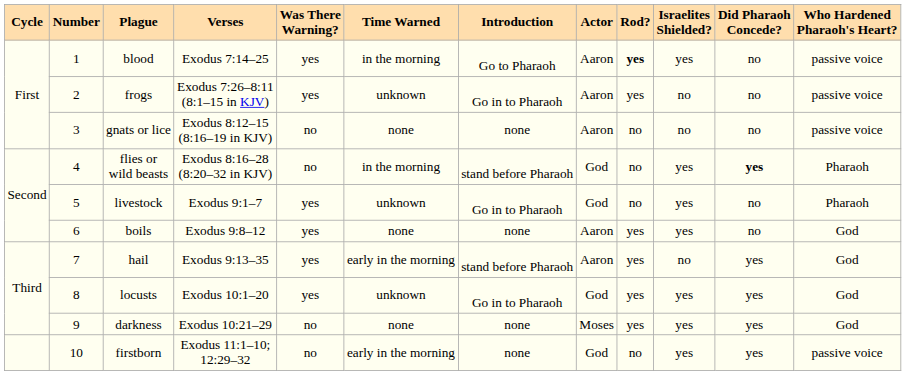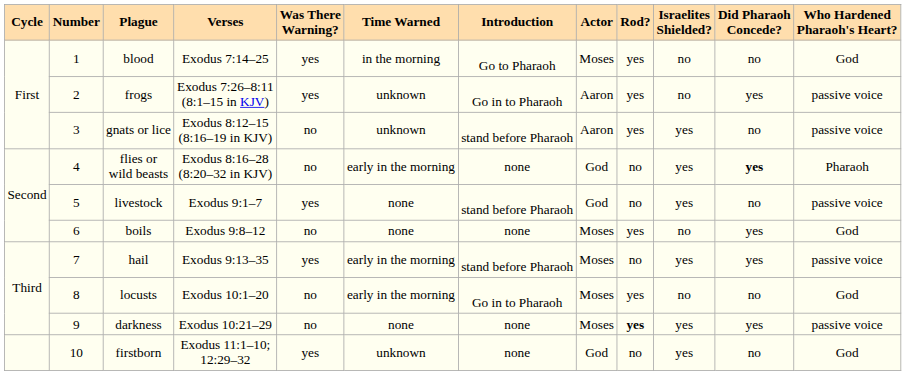 <table class="wikitable" style="background:Ivory; text-align:center">
 <tr>
 <th style="background:Navajowhite;">Cycle</th>
 <th style="background:Navajowhite;">Number</th>
 <th style="background:Navajowhite;">Plague</th>
 <th style="background:Navajowhite;">Verses</th>
 <th style="background:Navajowhite;">Was There<br>Warning?</th>
 <th style="background:Navajowhite;">Time Warned</th>
 <th style="background:Navajowhite;">Introduction</th>
 <th style="background:Navajowhite;">Actor</th>
 <th style="background:Navajowhite;">Rod?</th>
 <th style="background:Navajowhite;">Israelites<br>Shielded?</th>
 <th style="background:Navajowhite;">Did Pharaoh<br>Concede?</th>
 <th style="background:Navajowhite;">Who Hardened<br>Pharaoh's Heart?</th>
 </tr>
 <tr>
 <td rowspan=3>First</td>
 <td>1</td>
 <td>blood</td>
 <td>Exodus 7:14–25</td>
 <td>yes</td>
 <td>in the morning</td>
 <td><br>Go to Pharaoh</td>
-<td>Aaron</td>
-<td><strong>yes</strong></td>
+<td>Moses</td>
 <td>yes</td>
 <td>no</td>
-<td>passive voice</td>
+<td>no</td>
+<td>God</td>
 </tr>
 <tr>
 <td>2</td>
 <td>frogs</td>
 <td>Exodus 7:26–8:11<br>(8:1–15 in <a href='#'>KJV</a>)</td>
 <td>yes</td>
 <td>unknown</td>
 <td><br>Go in to Pharaoh</td>
 <td>Aaron</td>
 <td>yes</td>
 <td>no</td>
-<td>no</td>
+<td>yes</td>
 <td>passive voice</td>
 </tr>
 <tr>
 <td>3</td>
 <td>gnats or lice</td>
 <td>Exodus 8:12–15<br>(8:16–19 in KJV)</td>
 <td>no</td>
-<td>none</td>
-<td>none</td>
+<td>unknown</td>
+<td><br>stand before Pharaoh</td>
 <td>Aaron</td>
-<td>no</td>
-<td>no</td>
+<td>yes</td>
+<td>yes</td>
 <td>no</td>
 <td>passive voice</td>
 </tr>
 <tr>
 <td rowspan=3>Second</td>
 <td>4</td>
 <td>flies or<br>wild beasts</td>
 <td>Exodus 8:16–28<br>(8:20–32 in KJV)</td>
 <td>no</td>
-<td>in the morning</td>
-<td><br>stand before Pharaoh</td>
+<td>early in the morning</td>
+<td>none</td>
 <td>God</td>
 <td>no</td>
 <td>yes</td>
 <td><strong>yes</strong></td>
 <td>Pharaoh</td>
 </tr>
 <tr>
 <td>5</td>
 <td>livestock</td>
 <td>Exodus 9:1–7</td>
 <td>yes</td>
-<td>unknown</td>
-<td><br>Go in to Pharaoh</td>
+<td>none</td>
+<td><br>stand before Pharaoh</td>
 <td>God</td>
 <td>no</td>
 <td>yes</td>
 <td>no</td>
-<td>Pharaoh</td>
+<td>passive voice</td>
 </tr>
 <tr>
 <td>6</td>
 <td>boils</td>
 <td>Exodus 9:8–12</td>
-<td>yes</td>
+<td>no</td>
 <td>none</td>
 <td>none</td>
-<td>Aaron</td>
-<td>yes</td>
+<td>Moses</td>
 <td>yes</td>
 <td>no</td>
+<td>yes</td>
 <td>God</td>
 </tr>
 <tr>
 <td rowspan=3>Third</td>
 <td>7</td>
 <td>hail</td>
 <td>Exodus 9:13–35</td>
 <td>yes</td>
 <td>early in the morning</td>
 <td><br>stand before Pharaoh</td>
-<td>Aaron</td>
-<td>yes</td>
+<td>Moses</td>
 <td>no</td>
 <td>yes</td>
-<td>God</td>
+<td>yes</td>
+<td>passive voice</td>
 </tr>
 <tr>
 <td>8</td>
 <td>locusts</td>
 <td>Exodus 10:1–20</td>
+<td>no</td>
+<td>early in the morning</td>
+<td><br>Go in to Pharaoh</td>
+<td>Moses</td>
 <td>yes</td>
-<td>unknown</td>
-<td><br>Go in to Pharaoh</td>
-<td>God</td>
-<td>yes</td>
-<td>yes</td>
-<td>yes</td>
+<td>no</td>
+<td>no</td>
 <td>God</td>
 </tr>
 <tr>
 <td>9</td>
 <td>darkness</td>
 <td>Exodus 10:21–29</td>
 <td>no</td>
 <td>none</td>
 <td>none</td>
 <td>Moses</td>
+<td><strong>yes</strong></td>
 <td>yes</td>
 <td>yes</td>
-<td>yes</td>
-<td>God</td>
+<td>passive voice</td>
 </tr>
 <tr>
 <td></td>
 <td>10</td>
 <td>firstborn</td>
 <td>Exodus 11:1–10;<br>12:29–32</td>
-<td>no</td>
-<td>early in the morning</td>
+<td>yes</td>
+<td>unknown</td>
 <td>none</td>
 <td>God</td>
 <td>no</td>
 <td>yes</td>
-<td>yes</td>
-<td>passive voice</td>
+<td>no</td>
+<td>God</td>
 </tr>
 </table>
